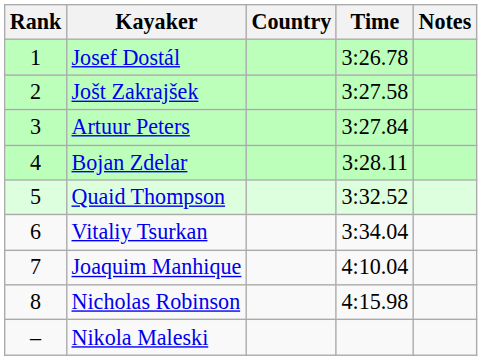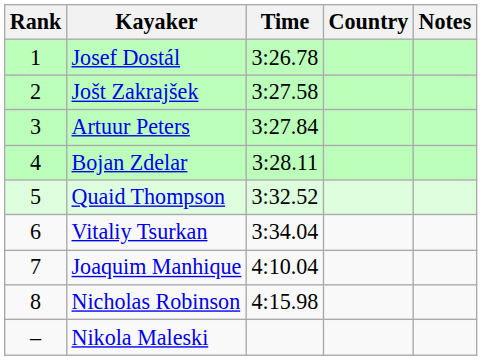 <table class="wikitable" style="text-align:center">
 <tr>
 <th>Rank</th>
 <th>Kayaker</th>
+<th>Time</th>
 <th>Country</th>
-<th>Time</th>
 <th>Notes</th>
 </tr>
 <tr bgcolor=bbffbb>
 <td>1</td>
 <td align="left"><a href='#'>Josef Dostál</a></td>
+<td>3:26.78</td>
 <td align="left"></td>
-<td>3:26.78</td>
 <td></td>
 </tr>
 <tr bgcolor=bbffbb>
 <td>2</td>
 <td align="left"><a href='#'>Jošt Zakrajšek</a></td>
+<td>3:27.58</td>
 <td align="left"></td>
-<td>3:27.58</td>
 <td></td>
 </tr>
 <tr bgcolor=bbffbb>
 <td>3</td>
 <td align="left"><a href='#'>Artuur Peters</a></td>
+<td>3:27.84</td>
 <td align="left"></td>
-<td>3:27.84</td>
 <td></td>
 </tr>
 <tr bgcolor=bbffbb>
 <td>4</td>
 <td align="left"><a href='#'>Bojan Zdelar</a></td>
+<td>3:28.11</td>
 <td align="left"></td>
-<td>3:28.11</td>
 <td></td>
 </tr>
 <tr bgcolor=ddffdd>
 <td>5</td>
 <td align="left"><a href='#'>Quaid Thompson</a></td>
+<td>3:32.52</td>
 <td align="left"></td>
-<td>3:32.52</td>
 <td></td>
 </tr>
 <tr>
 <td>6</td>
 <td align="left"><a href='#'>Vitaliy Tsurkan</a></td>
+<td>3:34.04</td>
 <td align="left"></td>
-<td>3:34.04</td>
 <td></td>
 </tr>
 <tr>
 <td>7</td>
 <td align="left"><a href='#'>Joaquim Manhique</a></td>
+<td>4:10.04</td>
 <td align="left"></td>
-<td>4:10.04</td>
 <td></td>
 </tr>
 <tr>
 <td>8</td>
 <td align="left"><a href='#'>Nicholas Robinson</a></td>
+<td>4:15.98</td>
 <td align="left"></td>
-<td>4:15.98</td>
 <td></td>
 </tr>
 <tr>
 <td>–</td>
 <td align="left"><a href='#'>Nikola Maleski</a></td>
+<td></td>
 <td align="left"></td>
-<td></td>
 <td></td>
 </tr>
 </table>
